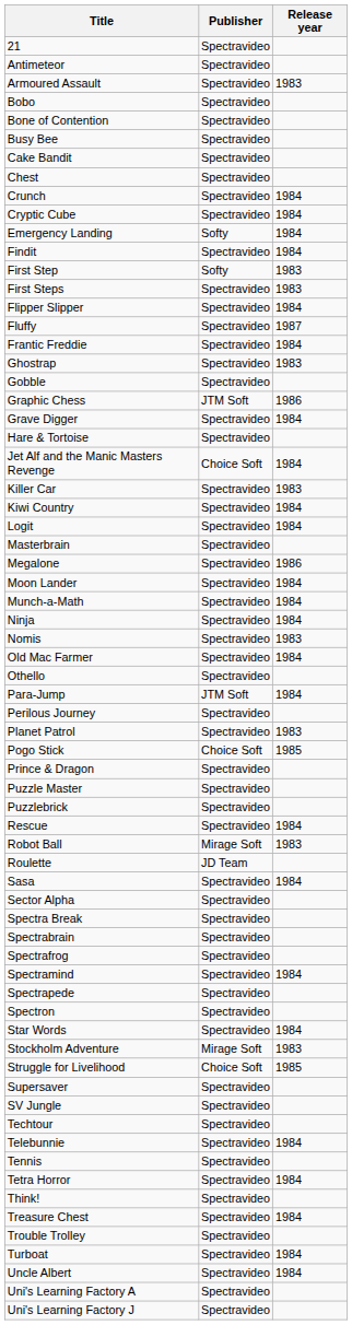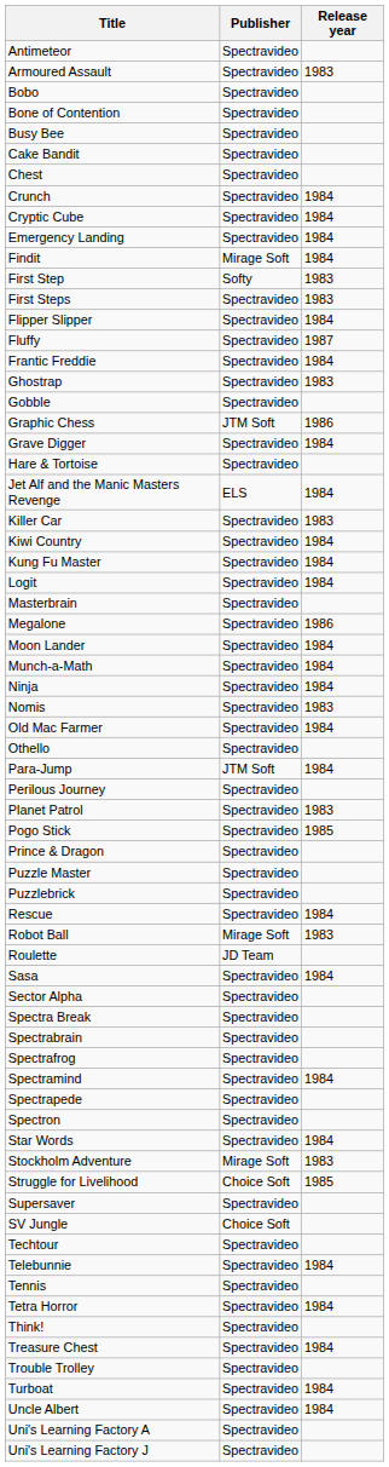 <table class="wikitable plainrowheaders sortable" style="width:50%; font-size:95%;" id="softwarelist">
 <tr>
 <th rowspan="1">Title</th>
 <th colspan="1">Publisher</th>
 <th rowspan="1">Release year</th>
-</tr>
-<tr>
-<td>21</td>
-<td>Spectravideo</td>
-<td></td>
 </tr>
 <tr>
 <td>Antimeteor</td>
 <td>Spectravideo</td>
 <td></td>
 </tr>
 <tr>
 <td>Armoured Assault</td>
 <td>Spectravideo</td>
 <td>1983</td>
 </tr>
 <tr>
 <td>Bobo</td>
 <td>Spectravideo</td>
 <td></td>
 </tr>
 <tr>
 <td>Bone of Contention</td>
 <td>Spectravideo</td>
 <td></td>
 </tr>
 <tr>
 <td>Busy Bee</td>
 <td>Spectravideo</td>
 <td></td>
 </tr>
 <tr>
 <td>Cake Bandit</td>
 <td>Spectravideo</td>
 <td></td>
 </tr>
 <tr>
 <td>Chest</td>
 <td>Spectravideo</td>
 <td></td>
 </tr>
 <tr>
 <td>Crunch</td>
 <td>Spectravideo</td>
 <td>1984</td>
 </tr>
 <tr>
 <td>Cryptic Cube</td>
 <td>Spectravideo</td>
 <td>1984</td>
 </tr>
 <tr>
 <td>Emergency Landing</td>
-<td>Softy</td>
+<td>Spectravideo</td>
 <td>1984</td>
 </tr>
 <tr>
 <td>Findit</td>
-<td>Spectravideo</td>
+<td>Mirage Soft</td>
 <td>1984</td>
 </tr>
 <tr>
 <td>First Step</td>
 <td>Softy</td>
 <td>1983</td>
 </tr>
 <tr>
 <td>First Steps</td>
 <td>Spectravideo</td>
 <td>1983</td>
 </tr>
 <tr>
 <td>Flipper Slipper</td>
 <td>Spectravideo</td>
 <td>1984</td>
 </tr>
 <tr>
 <td>Fluffy</td>
 <td>Spectravideo</td>
 <td>1987</td>
 </tr>
 <tr>
 <td>Frantic Freddie</td>
 <td>Spectravideo</td>
 <td>1984</td>
 </tr>
 <tr>
 <td>Ghostrap</td>
 <td>Spectravideo</td>
 <td>1983</td>
 </tr>
 <tr>
 <td>Gobble</td>
 <td>Spectravideo</td>
 <td></td>
 </tr>
 <tr>
 <td>Graphic Chess</td>
 <td>JTM Soft</td>
 <td>1986</td>
 </tr>
 <tr>
 <td>Grave Digger</td>
 <td>Spectravideo</td>
 <td>1984</td>
 </tr>
 <tr>
 <td>Hare & Tortoise</td>
 <td>Spectravideo</td>
 <td></td>
 </tr>
 <tr>
 <td>Jet Alf and the Manic Masters Revenge</td>
-<td>Choice Soft</td>
+<td>ELS</td>
 <td>1984</td>
 </tr>
 <tr>
 <td>Killer Car</td>
 <td>Spectravideo</td>
 <td>1983</td>
 </tr>
 <tr>
 <td>Kiwi Country</td>
+<td>Spectravideo</td>
+<td>1984</td>
+</tr>
+<tr>
+<td>Kung Fu Master</td>
 <td>Spectravideo</td>
 <td>1984</td>
 </tr>
 <tr>
 <td>Logit</td>
 <td>Spectravideo</td>
 <td>1984</td>
 </tr>
 <tr>
 <td>Masterbrain</td>
 <td>Spectravideo</td>
 <td></td>
 </tr>
 <tr>
 <td>Megalone</td>
 <td>Spectravideo</td>
 <td>1986</td>
 </tr>
 <tr>
 <td>Moon Lander</td>
 <td>Spectravideo</td>
 <td>1984</td>
 </tr>
 <tr>
 <td>Munch-a-Math</td>
 <td>Spectravideo</td>
 <td>1984</td>
 </tr>
 <tr>
 <td>Ninja</td>
 <td>Spectravideo</td>
 <td>1984</td>
 </tr>
 <tr>
 <td>Nomis</td>
 <td>Spectravideo</td>
 <td>1983</td>
 </tr>
 <tr>
 <td>Old Mac Farmer</td>
 <td>Spectravideo</td>
 <td>1984</td>
 </tr>
 <tr>
 <td>Othello</td>
 <td>Spectravideo</td>
 <td></td>
 </tr>
 <tr>
 <td>Para-Jump</td>
 <td>JTM Soft</td>
 <td>1984</td>
 </tr>
 <tr>
 <td>Perilous Journey</td>
 <td>Spectravideo</td>
 <td></td>
 </tr>
 <tr>
 <td>Planet Patrol</td>
 <td>Spectravideo</td>
 <td>1983</td>
 </tr>
 <tr>
 <td>Pogo Stick</td>
-<td>Choice Soft</td>
+<td>Spectravideo</td>
 <td>1985</td>
 </tr>
 <tr>
 <td>Prince & Dragon</td>
 <td>Spectravideo</td>
 <td></td>
 </tr>
 <tr>
 <td>Puzzle Master</td>
 <td>Spectravideo</td>
 <td></td>
 </tr>
 <tr>
 <td>Puzzlebrick</td>
 <td>Spectravideo</td>
 <td></td>
 </tr>
 <tr>
 <td>Rescue</td>
 <td>Spectravideo</td>
 <td>1984</td>
 </tr>
 <tr>
 <td>Robot Ball</td>
 <td>Mirage Soft</td>
 <td>1983</td>
 </tr>
 <tr>
 <td>Roulette</td>
 <td>JD Team</td>
 <td></td>
 </tr>
 <tr>
 <td>Sasa</td>
 <td>Spectravideo</td>
 <td>1984</td>
 </tr>
 <tr>
 <td>Sector Alpha</td>
 <td>Spectravideo</td>
 <td></td>
 </tr>
 <tr>
 <td>Spectra Break</td>
 <td>Spectravideo</td>
 <td></td>
 </tr>
 <tr>
 <td>Spectrabrain</td>
 <td>Spectravideo</td>
 <td></td>
 </tr>
 <tr>
 <td>Spectrafrog</td>
 <td>Spectravideo</td>
 <td></td>
 </tr>
 <tr>
 <td>Spectramind</td>
 <td>Spectravideo</td>
 <td>1984</td>
 </tr>
 <tr>
 <td>Spectrapede</td>
 <td>Spectravideo</td>
 <td></td>
 </tr>
 <tr>
 <td>Spectron</td>
 <td>Spectravideo</td>
 <td></td>
 </tr>
 <tr>
 <td>Star Words</td>
 <td>Spectravideo</td>
 <td>1984</td>
 </tr>
 <tr>
 <td>Stockholm Adventure</td>
 <td>Mirage Soft</td>
 <td>1983</td>
 </tr>
 <tr>
 <td>Struggle for Livelihood</td>
 <td>Choice Soft</td>
 <td>1985</td>
 </tr>
 <tr>
 <td>Supersaver</td>
 <td>Spectravideo</td>
 <td></td>
 </tr>
 <tr>
 <td>SV Jungle</td>
-<td>Spectravideo</td>
+<td>Choice Soft</td>
 <td></td>
 </tr>
 <tr>
 <td>Techtour</td>
 <td>Spectravideo</td>
 <td></td>
 </tr>
 <tr>
 <td>Telebunnie</td>
 <td>Spectravideo</td>
 <td>1984</td>
 </tr>
 <tr>
 <td>Tennis</td>
 <td>Spectravideo</td>
 <td></td>
 </tr>
 <tr>
 <td>Tetra Horror</td>
 <td>Spectravideo</td>
 <td>1984</td>
 </tr>
 <tr>
 <td>Think!</td>
 <td>Spectravideo</td>
 <td></td>
 </tr>
 <tr>
 <td>Treasure Chest</td>
 <td>Spectravideo</td>
 <td>1984</td>
 </tr>
 <tr>
 <td>Trouble Trolley</td>
 <td>Spectravideo</td>
 <td></td>
 </tr>
 <tr>
 <td>Turboat</td>
 <td>Spectravideo</td>
 <td>1984</td>
 </tr>
 <tr>
 <td>Uncle Albert</td>
 <td>Spectravideo</td>
 <td>1984</td>
 </tr>
 <tr>
 <td>Uni's Learning Factory A</td>
 <td>Spectravideo</td>
 <td></td>
 </tr>
 <tr>
 <td>Uni's Learning Factory J</td>
 <td>Spectravideo</td>
 <td></td>
 </tr>
 </table>
